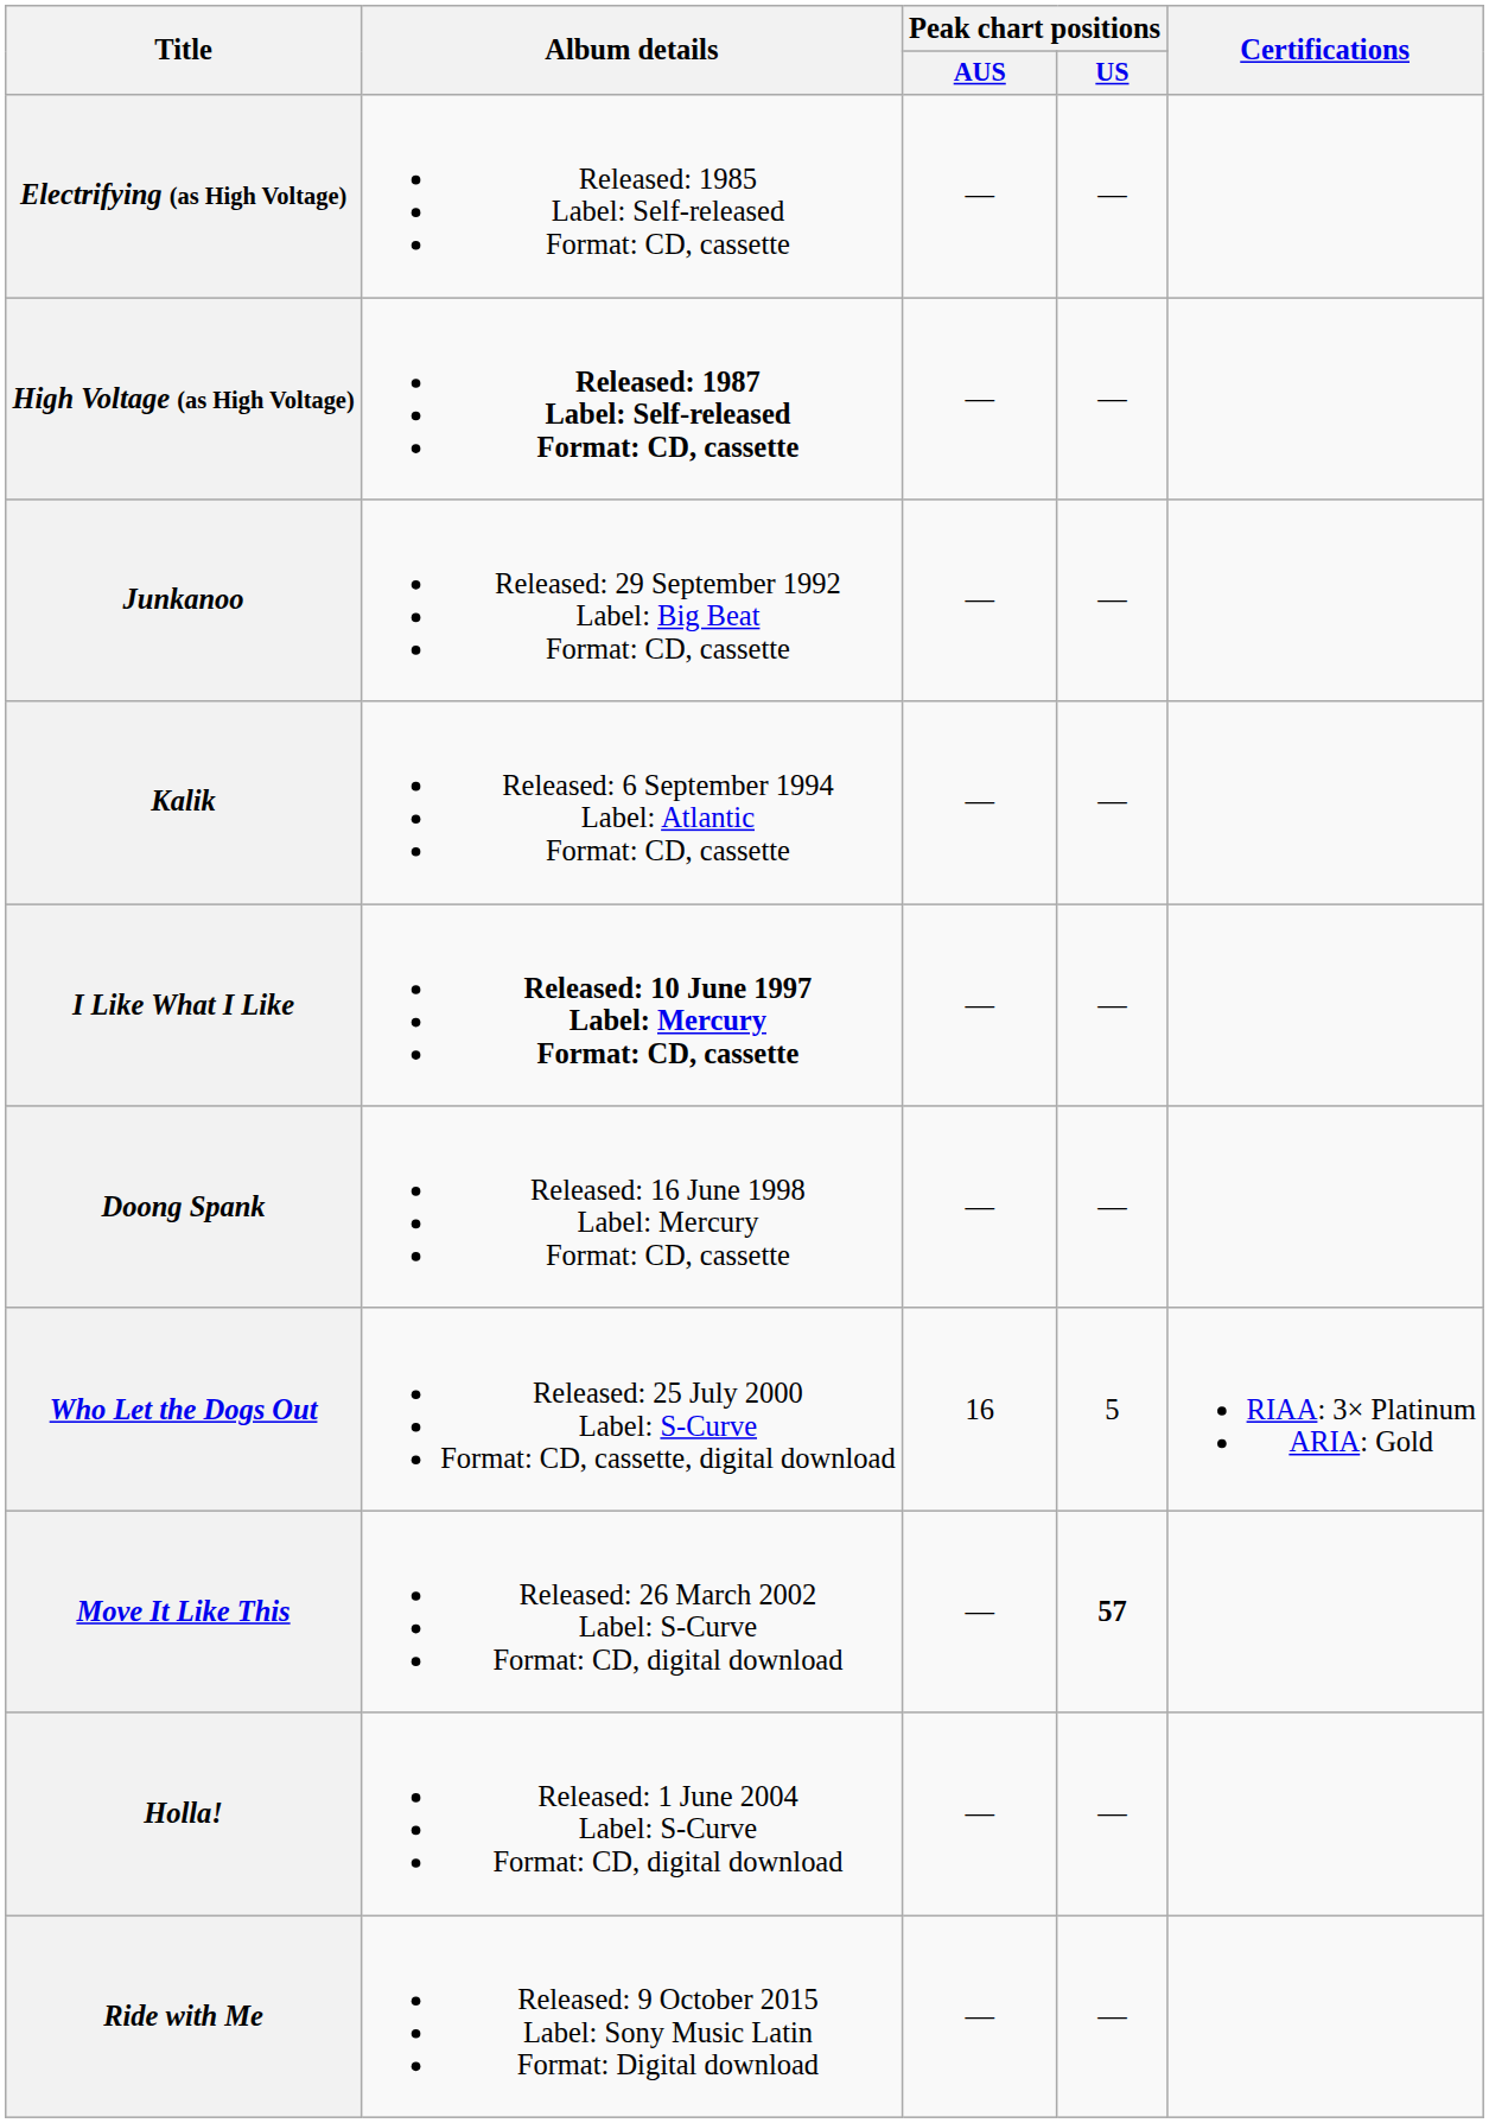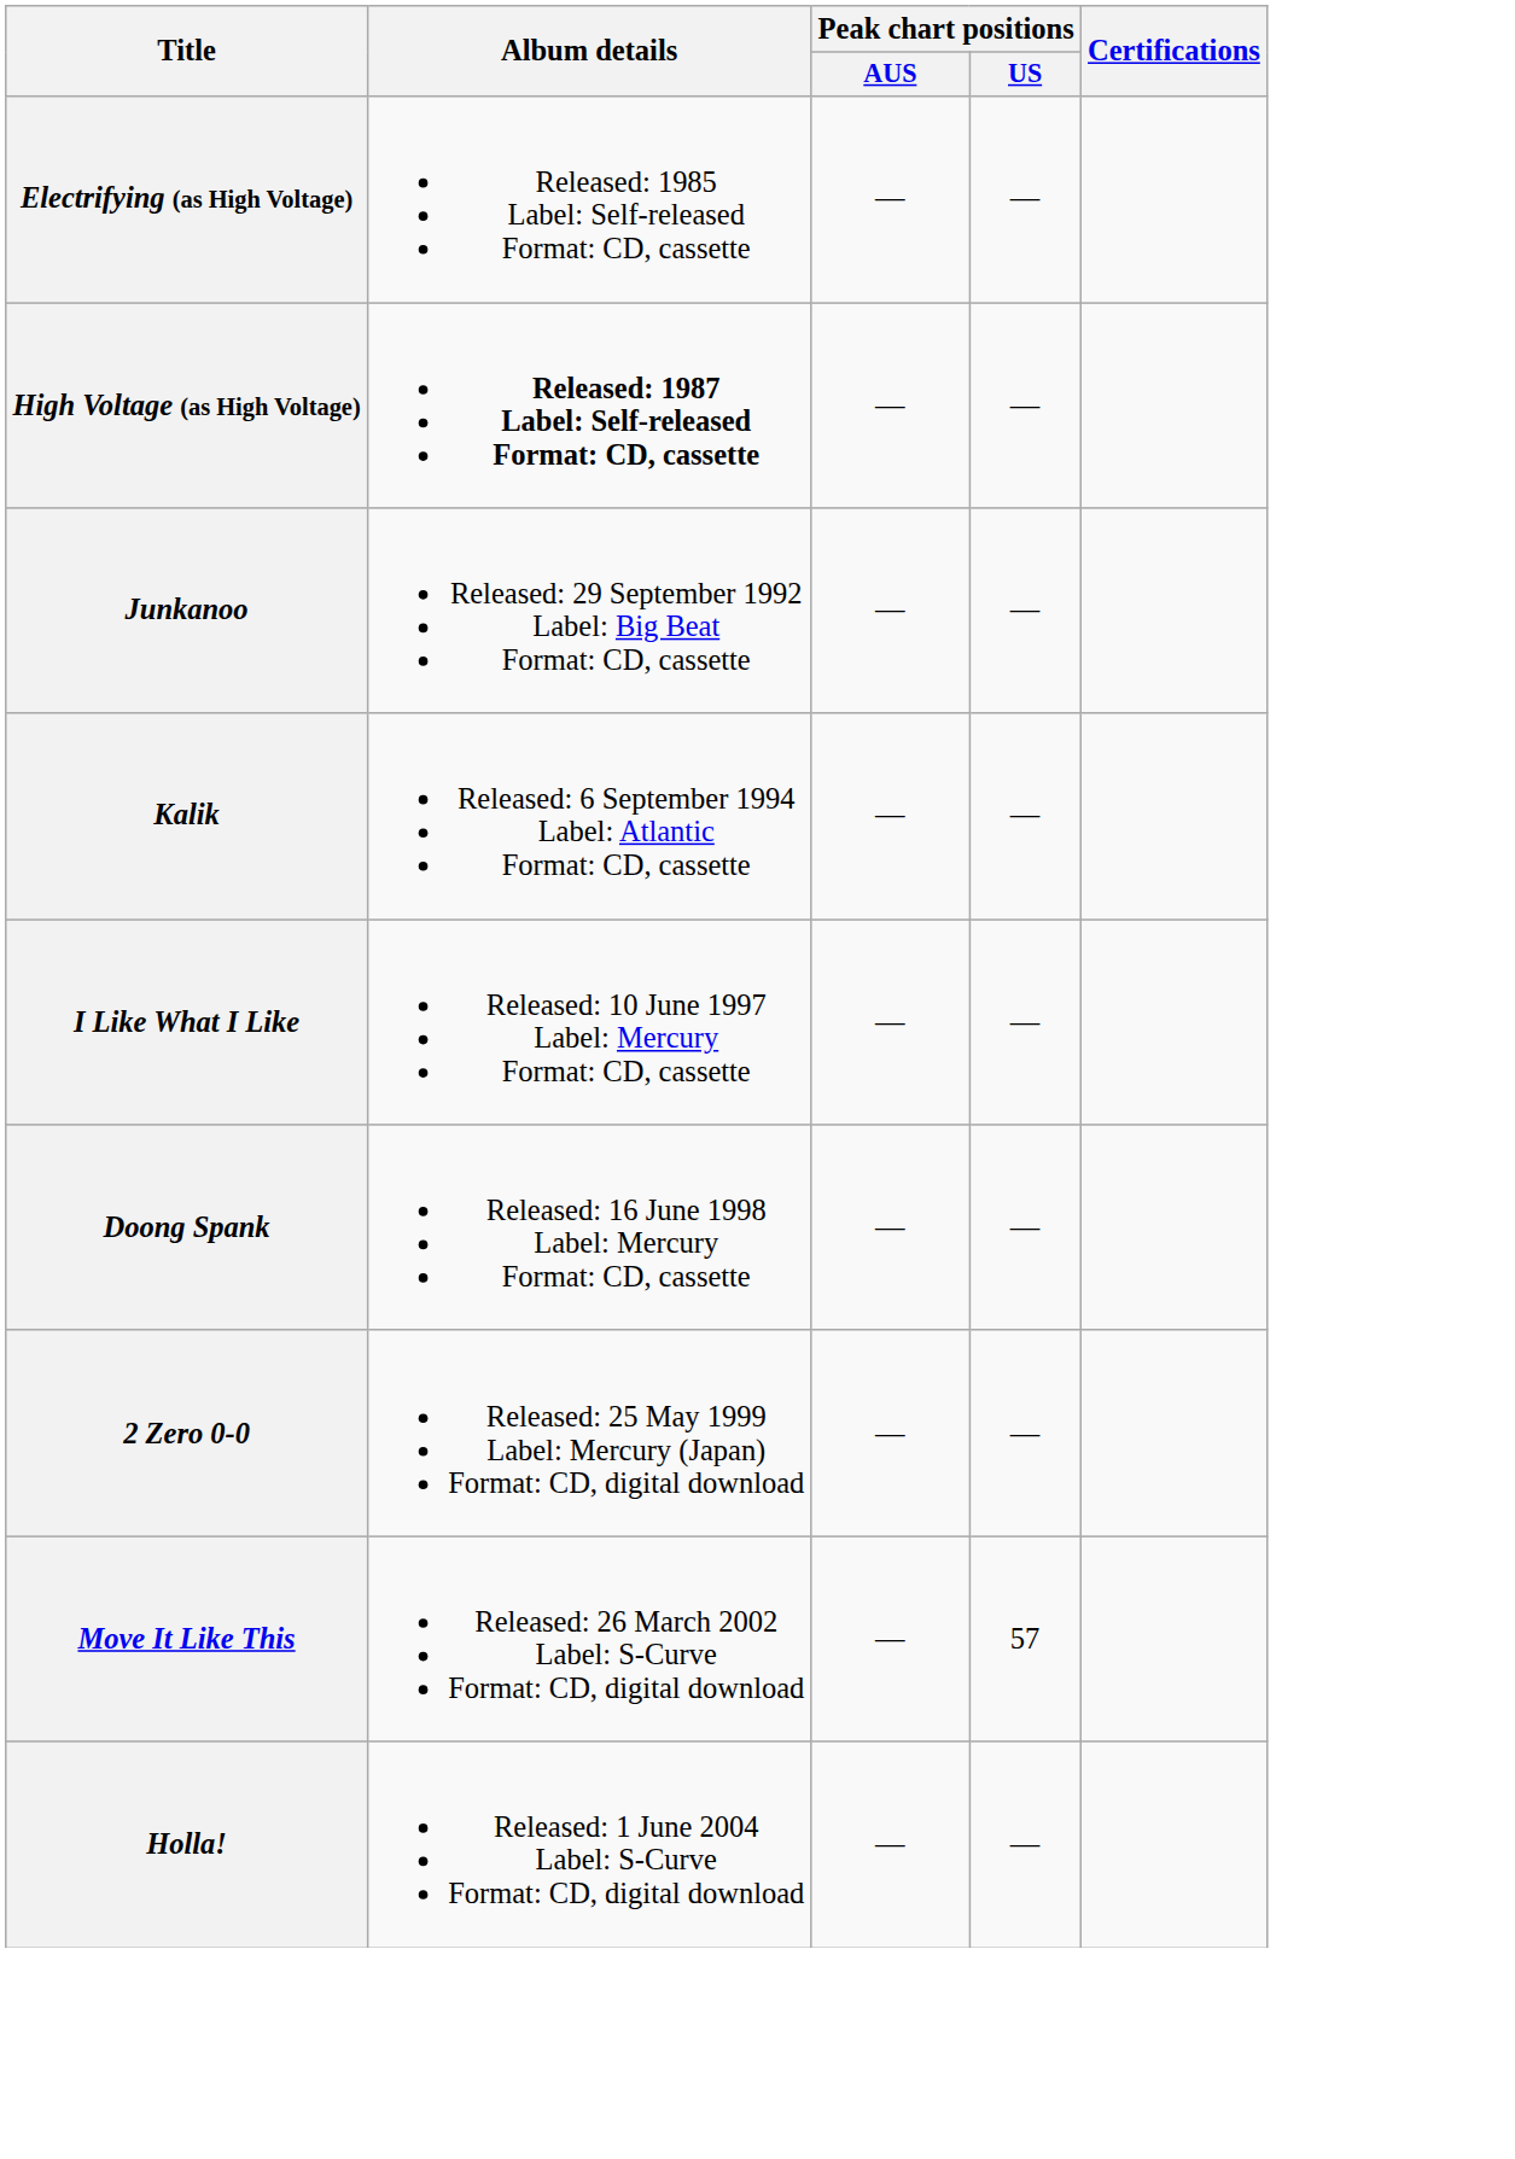 <table class="wikitable plainrowheaders" style="text-align:center;">
 <tr>
 <th scope="col" rowspan="2">Title</th>
 <th scope="col" rowspan="2">Album details</th>
 <th scope="col" colspan="2">Peak chart positions</th>
 <th scope="col" rowspan="2"><a href='#'>Certifications</a></th>
 </tr>
 <tr>
 <th scope="col" style="font-size:90%;"><a href='#'>AUS</a><br></th>
 <th scope="col" style="font-size:90%;"><a href='#'>US</a><br></th>
 </tr>
 <tr>
 <th scope="row"><em>Electrifying</em> <small>(as High Voltage)</small></th>
 <td><br><ul><li>Released: 1985</li><li>Label: Self-released</li><li>Format: CD, cassette</li></ul></td>
 <td>—</td>
 <td>—</td>
 <td></td>
 </tr>
 <tr>
 <th scope="row"><em>High Voltage</em> <small>(as High Voltage)</small></th>
 <td><strong><br><ul><li>Released: 1987</li><li>Label: Self-released</li><li>Format: CD, cassette</li></ul></strong></td>
 <td>—</td>
 <td>—</td>
 <td></td>
 </tr>
 <tr>
 <th scope="row"><em>Junkanoo</em></th>
 <td><br><ul><li>Released: 29 September 1992</li><li>Label: <a href='#'>Big Beat</a></li><li>Format: CD, cassette</li></ul></td>
 <td>—</td>
 <td>—</td>
 <td></td>
 </tr>
 <tr>
 <th scope="row"><em>Kalik</em></th>
 <td><br><ul><li>Released: 6 September 1994</li><li>Label: <a href='#'>Atlantic</a></li><li>Format: CD, cassette</li></ul></td>
 <td>—</td>
 <td>—</td>
 <td></td>
 </tr>
 <tr>
 <th scope="row"><em>I Like What I Like</em></th>
-<td><strong><br><ul><li>Released: 10 June 1997</li><li>Label: <a href='#'>Mercury</a></li><li>Format: CD, cassette</li></ul></strong></td>
+<td><br><ul><li>Released: 10 June 1997</li><li>Label: <a href='#'>Mercury</a></li><li>Format: CD, cassette</li></ul></td>
 <td>—</td>
 <td>—</td>
 <td></td>
 </tr>
 <tr>
 <th scope="row"><em>Doong Spank</em></th>
 <td><br><ul><li>Released: 16 June 1998</li><li>Label: Mercury</li><li>Format: CD, cassette</li></ul></td>
 <td>—</td>
 <td>—</td>
 <td></td>
 </tr>
 <tr>
-<th scope="row"><em><a href='#'>Who Let the Dogs Out</a></em></th>
-<td><br><ul><li>Released: 25 July 2000</li><li>Label: <a href='#'>S-Curve</a></li><li>Format: CD, cassette, digital download</li></ul></td>
-<td>16</td>
-<td>5</td>
-<td><br><ul><li><a href='#'>RIAA</a>: 3× Platinum</li><li><a href='#'>ARIA</a>: Gold</li></ul></td>
+<th scope="row"><em>2 Zero 0-0</em></th>
+<td><br><ul><li>Released: 25 May 1999</li><li>Label: Mercury (Japan)</li><li>Format: CD, digital download</li></ul></td>
+<td>—</td>
+<td>—</td>
+<td></td>
 </tr>
 <tr>
 <th scope="row"><em><a href='#'>Move It Like This</a></em></th>
 <td><br><ul><li>Released: 26 March 2002</li><li>Label: S-Curve</li><li>Format: CD, digital download</li></ul></td>
 <td>—</td>
-<td><strong>57</strong></td>
+<td>57</td>
 <td></td>
 </tr>
 <tr>
 <th scope="row"><em>Holla!</em></th>
 <td><br><ul><li>Released: 1 June 2004</li><li>Label: S-Curve</li><li>Format: CD, digital download</li></ul></td>
 <td>—</td>
 <td>—</td>
 <td></td>
 </tr>
-<tr>
-<th scope="row"><em>Ride with Me</em></th>
-<td><br><ul><li>Released: 9 October 2015</li><li>Label: Sony Music Latin</li><li>Format: Digital download</li></ul></td>
-<td>—</td>
-<td>—</td>
-<td></td>
-</tr>
 </table>
